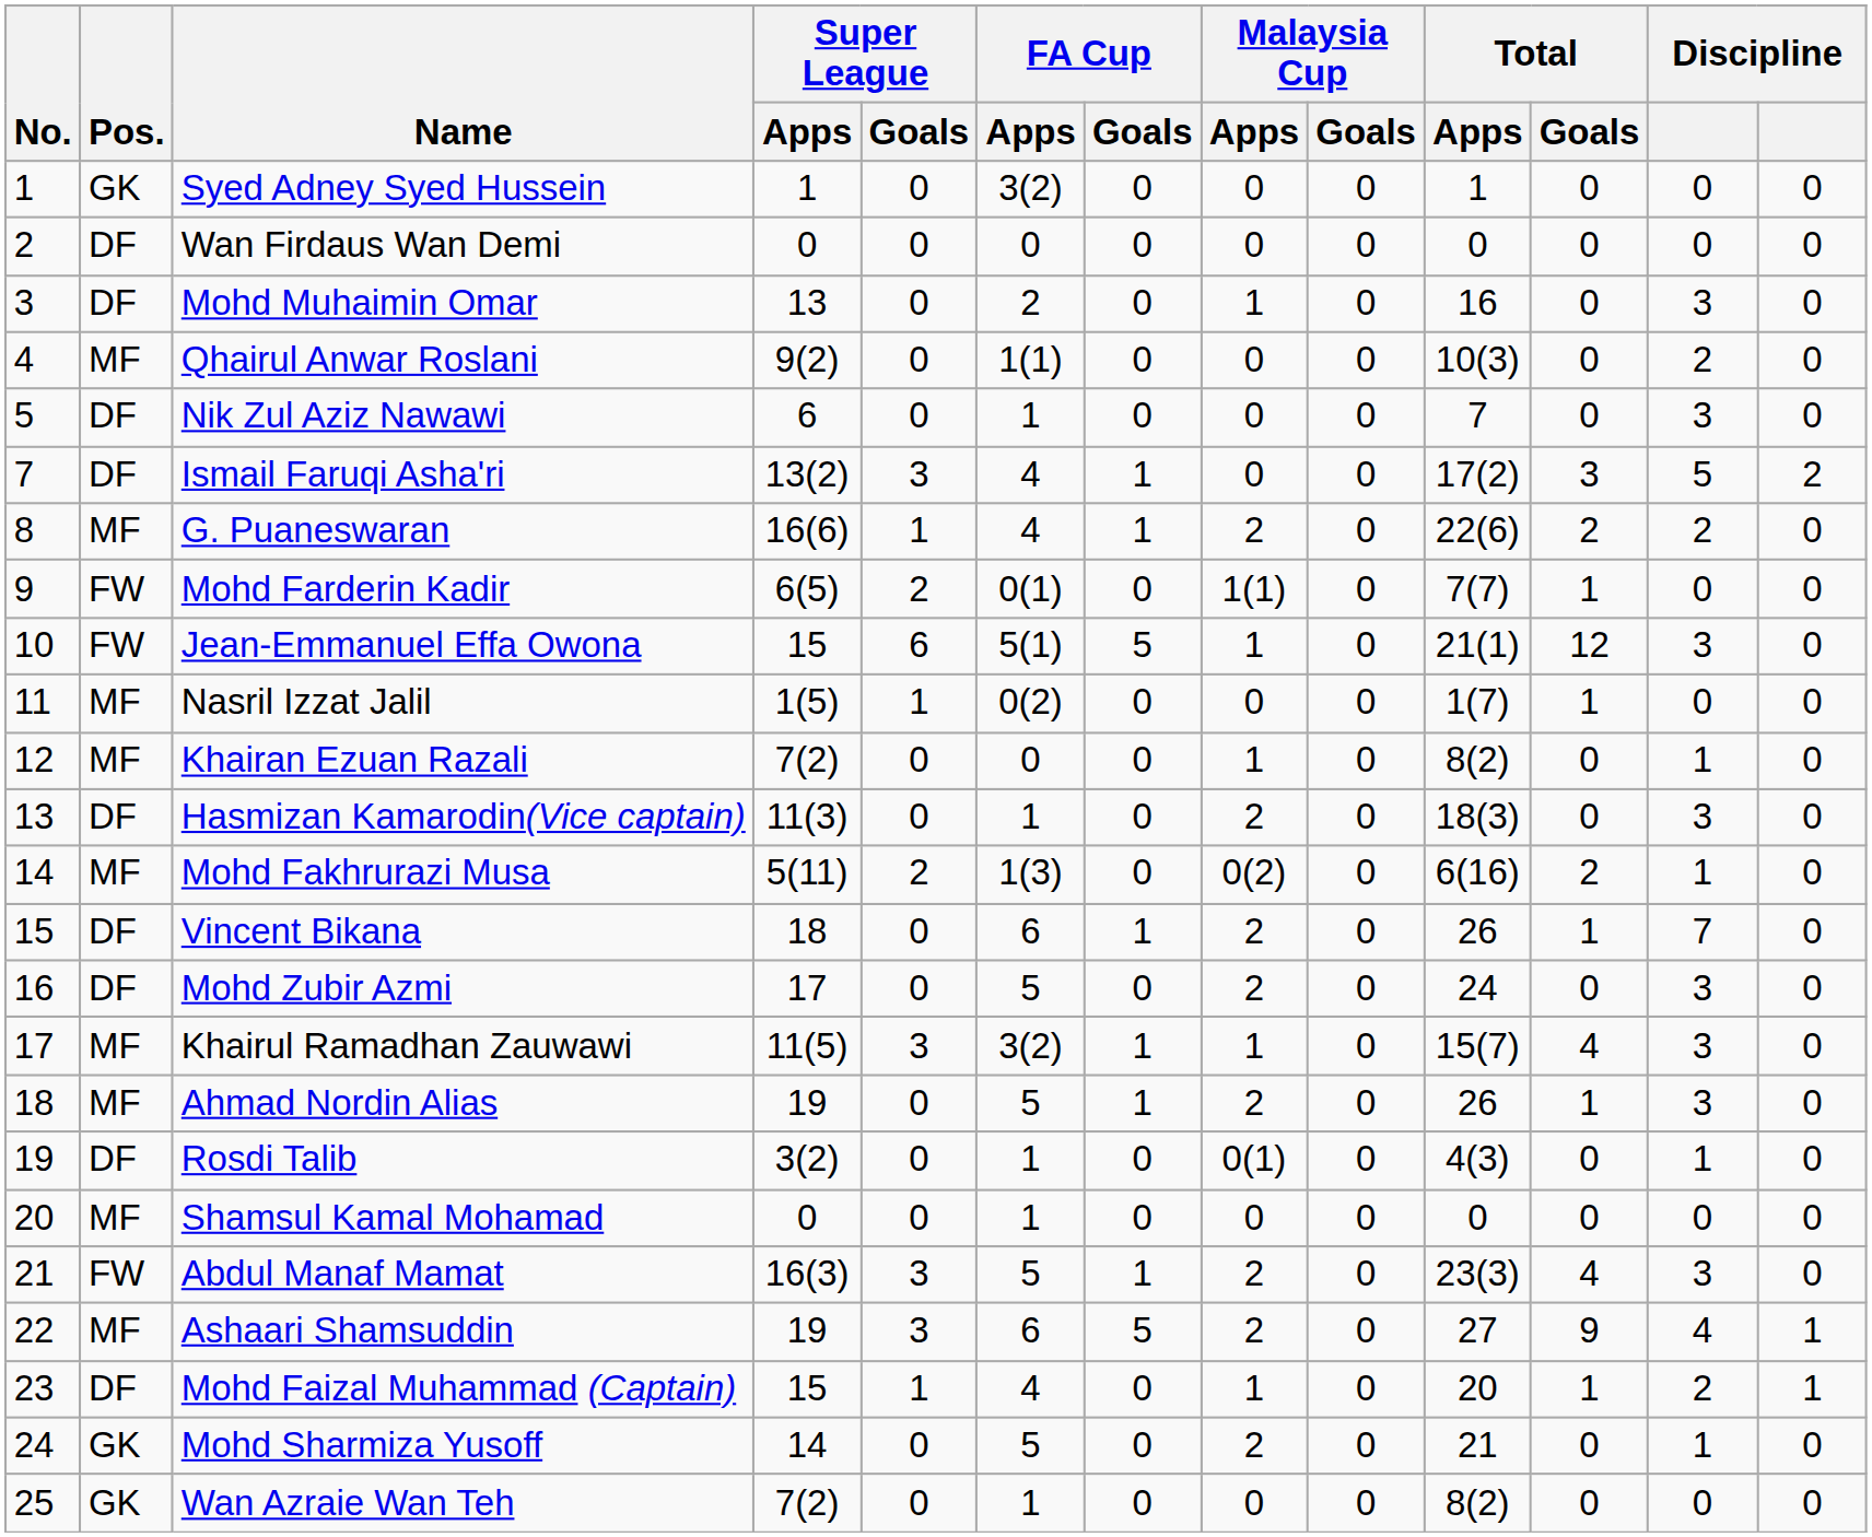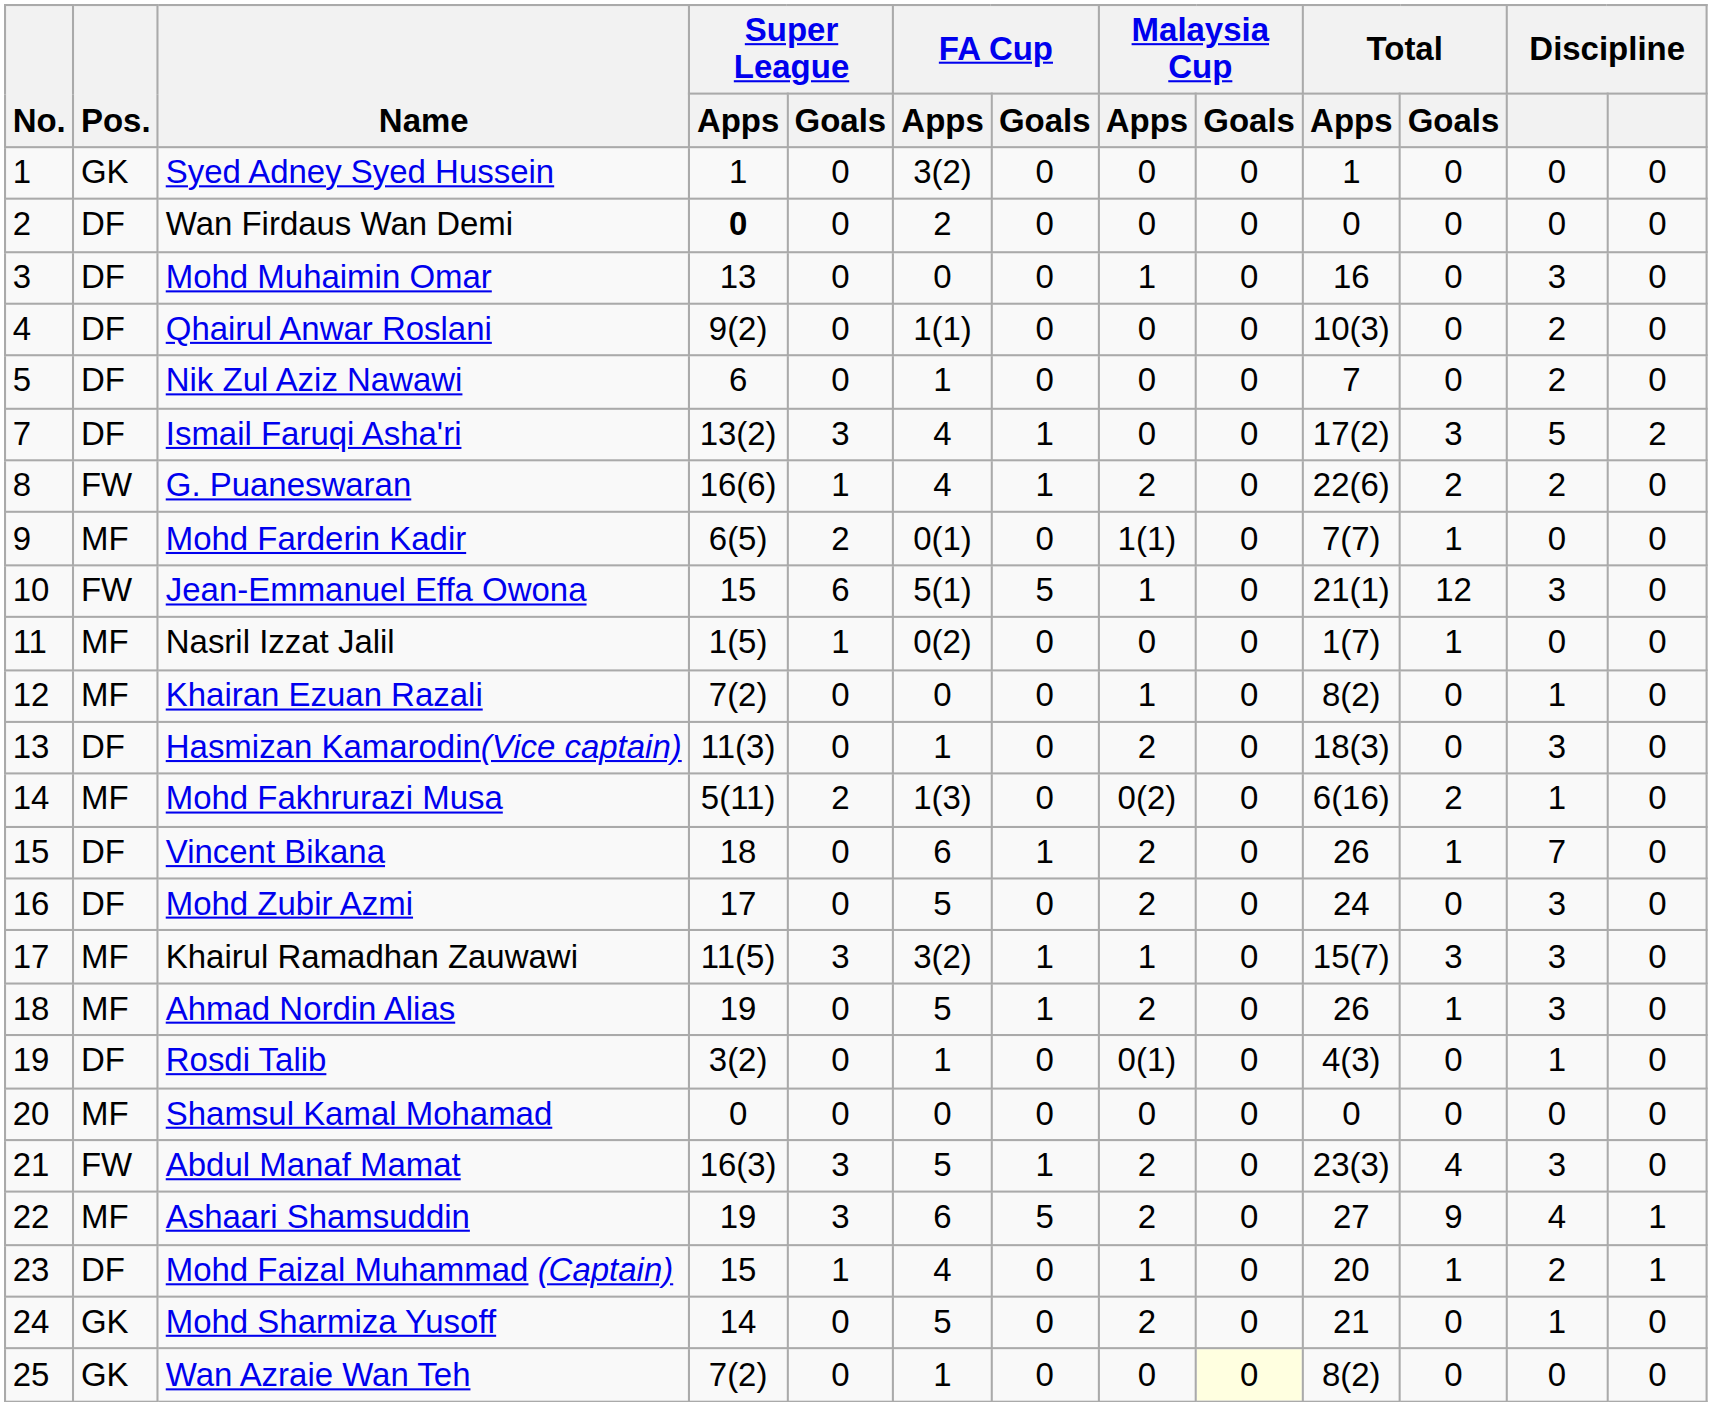 <table class="wikitable" style="text-align:center">
 <tr>
 <th rowspan="2" valign="bottom">No.</th>
 <th rowspan="2" valign="bottom">Pos.</th>
 <th rowspan="2" valign="bottom">Name</th>
 <th colspan="2" width="90"><a href='#'>Super League</a></th>
 <th colspan="2" width="90"><a href='#'>FA Cup</a></th>
 <th colspan="2" width="90"><a href='#'>Malaysia Cup</a></th>
 <th colspan="2" width="90">Total</th>
 <th colspan="2" width="90">Discipline</th>
 </tr>
 <tr>
 <th>Apps</th>
 <th>Goals</th>
 <th>Apps</th>
 <th>Goals</th>
 <th>Apps</th>
 <th>Goals</th>
 <th>Apps</th>
 <th>Goals</th>
 <th></th>
 <th></th>
 </tr>
 <tr>
 <td align="left">1</td>
 <td align="left">GK</td>
 <td align="left"> <a href='#'>Syed Adney Syed Hussein</a></td>
 <td>1</td>
 <td>0</td>
 <td>3(2)</td>
 <td>0</td>
 <td>0</td>
 <td>0</td>
 <td>1</td>
 <td>0</td>
 <td>0</td>
 <td>0</td>
 </tr>
 <tr>
 <td align="left">2</td>
 <td align="left">DF</td>
 <td align="left"> Wan Firdaus Wan Demi</td>
+<td><strong>0</strong></td>
 <td>0</td>
-<td>0</td>
-<td>0</td>
+<td>2</td>
 <td>0</td>
 <td>0</td>
 <td>0</td>
 <td>0</td>
 <td>0</td>
 <td>0</td>
 <td>0</td>
 </tr>
 <tr>
 <td align="left">3</td>
 <td align="left">DF</td>
 <td align="left"> <a href='#'>Mohd Muhaimin Omar</a></td>
 <td>13</td>
 <td>0</td>
-<td>2</td>
+<td>0</td>
 <td>0</td>
 <td>1</td>
 <td>0</td>
 <td>16</td>
 <td>0</td>
 <td>3</td>
 <td>0</td>
 </tr>
 <tr>
 <td align="left">4</td>
-<td align="left">MF</td>
+<td align="left">DF</td>
 <td align="left"> <a href='#'>Qhairul Anwar Roslani</a></td>
 <td>9(2)</td>
 <td>0</td>
 <td>1(1)</td>
 <td>0</td>
 <td>0</td>
 <td>0</td>
 <td>10(3)</td>
 <td>0</td>
 <td>2</td>
 <td>0</td>
 </tr>
 <tr>
 <td align="left">5</td>
 <td align="left">DF</td>
 <td align="left"> <a href='#'>Nik Zul Aziz Nawawi</a></td>
 <td>6</td>
 <td>0</td>
 <td>1</td>
 <td>0</td>
 <td>0</td>
 <td>0</td>
 <td>7</td>
 <td>0</td>
-<td>3</td>
+<td>2</td>
 <td>0</td>
 </tr>
 <tr>
 <td align="left">7</td>
 <td align="left">DF</td>
 <td align="left"> <a href='#'>Ismail Faruqi Asha'ri</a></td>
 <td>13(2)</td>
 <td>3</td>
 <td>4</td>
 <td>1</td>
 <td>0</td>
 <td>0</td>
 <td>17(2)</td>
 <td>3</td>
 <td>5</td>
 <td>2</td>
 </tr>
 <tr>
 <td align="left">8</td>
-<td align="left">MF</td>
+<td align="left">FW</td>
 <td align="left"> <a href='#'>G. Puaneswaran</a></td>
 <td>16(6)</td>
 <td>1</td>
 <td>4</td>
 <td>1</td>
 <td>2</td>
 <td>0</td>
 <td>22(6)</td>
 <td>2</td>
 <td>2</td>
 <td>0</td>
 </tr>
 <tr>
 <td align="left">9</td>
-<td align="left">FW</td>
+<td align="left">MF</td>
 <td align="left"> <a href='#'>Mohd Farderin Kadir</a></td>
 <td>6(5)</td>
 <td>2</td>
 <td>0(1)</td>
 <td>0</td>
 <td>1(1)</td>
 <td>0</td>
 <td>7(7)</td>
 <td>1</td>
 <td>0</td>
 <td>0</td>
 </tr>
 <tr>
 <td align="left">10</td>
 <td align="left">FW</td>
 <td align="left"> <a href='#'>Jean-Emmanuel Effa Owona</a></td>
 <td>15</td>
 <td>6</td>
 <td>5(1)</td>
 <td>5</td>
 <td>1</td>
 <td>0</td>
 <td>21(1)</td>
 <td>12</td>
 <td>3</td>
 <td>0</td>
 </tr>
 <tr>
 <td align="left">11</td>
 <td align="left">MF</td>
 <td align="left"> Nasril Izzat Jalil</td>
 <td>1(5)</td>
 <td>1</td>
 <td>0(2)</td>
 <td>0</td>
 <td>0</td>
 <td>0</td>
 <td>1(7)</td>
 <td>1</td>
 <td>0</td>
 <td>0</td>
 </tr>
 <tr>
 <td align="left">12</td>
 <td align="left">MF</td>
 <td align="left"> <a href='#'>Khairan Ezuan Razali</a></td>
 <td>7(2)</td>
 <td>0</td>
 <td>0</td>
 <td>0</td>
 <td>1</td>
 <td>0</td>
 <td>8(2)</td>
 <td>0</td>
 <td>1</td>
 <td>0</td>
 </tr>
 <tr>
 <td align="left">13</td>
 <td align="left">DF</td>
 <td align="left"> <a href='#'>Hasmizan Kamarodin</a><em><a href='#'>(Vice captain)</a></em></td>
 <td>11(3)</td>
 <td>0</td>
 <td>1</td>
 <td>0</td>
 <td>2</td>
 <td>0</td>
 <td>18(3)</td>
 <td>0</td>
 <td>3</td>
 <td>0</td>
 </tr>
 <tr>
 <td align="left">14</td>
 <td align="left">MF</td>
 <td align="left"> <a href='#'>Mohd Fakhrurazi Musa</a></td>
 <td>5(11)</td>
 <td>2</td>
 <td>1(3)</td>
 <td>0</td>
 <td>0(2)</td>
 <td>0</td>
 <td>6(16)</td>
 <td>2</td>
 <td>1</td>
 <td>0</td>
 </tr>
 <tr>
 <td align="left">15</td>
 <td align="left">DF</td>
 <td align="left"> <a href='#'>Vincent Bikana</a></td>
 <td>18</td>
 <td>0</td>
 <td>6</td>
 <td>1</td>
 <td>2</td>
 <td>0</td>
 <td>26</td>
 <td>1</td>
 <td>7</td>
 <td>0</td>
 </tr>
 <tr>
 <td align="left">16</td>
 <td align="left">DF</td>
 <td align="left"> <a href='#'>Mohd Zubir Azmi</a></td>
 <td>17</td>
 <td>0</td>
 <td>5</td>
 <td>0</td>
 <td>2</td>
 <td>0</td>
 <td>24</td>
 <td>0</td>
 <td>3</td>
 <td>0</td>
 </tr>
 <tr>
 <td align="left">17</td>
 <td align="left">MF</td>
 <td align="left"> Khairul Ramadhan Zauwawi</td>
 <td>11(5)</td>
 <td>3</td>
 <td>3(2)</td>
 <td>1</td>
 <td>1</td>
 <td>0</td>
 <td>15(7)</td>
-<td>4</td>
+<td>3</td>
 <td>3</td>
 <td>0</td>
 </tr>
 <tr>
 <td align="left">18</td>
 <td align="left">MF</td>
 <td align="left"> <a href='#'>Ahmad Nordin Alias</a></td>
 <td>19</td>
 <td>0</td>
 <td>5</td>
 <td>1</td>
 <td>2</td>
 <td>0</td>
 <td>26</td>
 <td>1</td>
 <td>3</td>
 <td>0</td>
 </tr>
 <tr>
 <td align="left">19</td>
 <td align="left">DF</td>
 <td align="left"> <a href='#'>Rosdi Talib</a></td>
 <td>3(2)</td>
 <td>0</td>
 <td>1</td>
 <td>0</td>
 <td>0(1)</td>
 <td>0</td>
 <td>4(3)</td>
 <td>0</td>
 <td>1</td>
 <td>0</td>
 </tr>
 <tr>
 <td align="left">20</td>
 <td align="left">MF</td>
 <td align="left"> <a href='#'>Shamsul Kamal Mohamad</a></td>
 <td>0</td>
 <td>0</td>
-<td>1</td>
+<td>0</td>
 <td>0</td>
 <td>0</td>
 <td>0</td>
 <td>0</td>
 <td>0</td>
 <td>0</td>
 <td>0</td>
 </tr>
 <tr>
 <td align="left">21</td>
 <td align="left">FW</td>
 <td align="left"> <a href='#'>Abdul Manaf Mamat</a></td>
 <td>16(3)</td>
 <td>3</td>
 <td>5</td>
 <td>1</td>
 <td>2</td>
 <td>0</td>
 <td>23(3)</td>
 <td>4</td>
 <td>3</td>
 <td>0</td>
 </tr>
 <tr>
 <td align="left">22</td>
 <td align="left">MF</td>
 <td align="left"> <a href='#'>Ashaari Shamsuddin</a></td>
 <td>19</td>
 <td>3</td>
 <td>6</td>
 <td>5</td>
 <td>2</td>
 <td>0</td>
 <td>27</td>
 <td>9</td>
 <td>4</td>
 <td>1</td>
 </tr>
 <tr>
 <td align="left">23</td>
 <td align="left">DF</td>
 <td align="left"> <a href='#'>Mohd Faizal Muhammad</a> <em><a href='#'>(Captain)</a></em></td>
 <td>15</td>
 <td>1</td>
 <td>4</td>
 <td>0</td>
 <td>1</td>
 <td>0</td>
 <td>20</td>
 <td>1</td>
 <td>2</td>
 <td>1</td>
 </tr>
 <tr>
 <td align="left">24</td>
 <td align="left">GK</td>
 <td align="left"> <a href='#'>Mohd Sharmiza Yusoff</a></td>
 <td>14</td>
 <td>0</td>
 <td>5</td>
 <td>0</td>
 <td>2</td>
 <td>0</td>
 <td>21</td>
 <td>0</td>
 <td>1</td>
 <td>0</td>
 </tr>
 <tr>
 <td align="left">25</td>
 <td align="left">GK</td>
 <td align="left"> <a href='#'>Wan Azraie Wan Teh</a></td>
 <td>7(2)</td>
 <td>0</td>
 <td>1</td>
 <td>0</td>
 <td>0</td>
-<td>0</td>
+<td style="background: lightyellow;">0</td>
 <td>8(2)</td>
 <td>0</td>
 <td>0</td>
 <td>0</td>
 </tr>
 </table>
